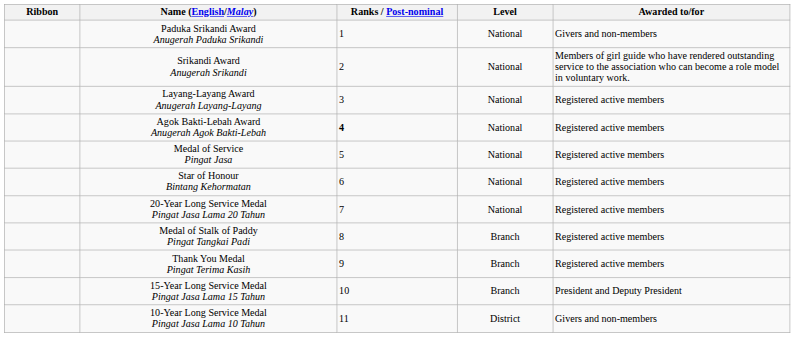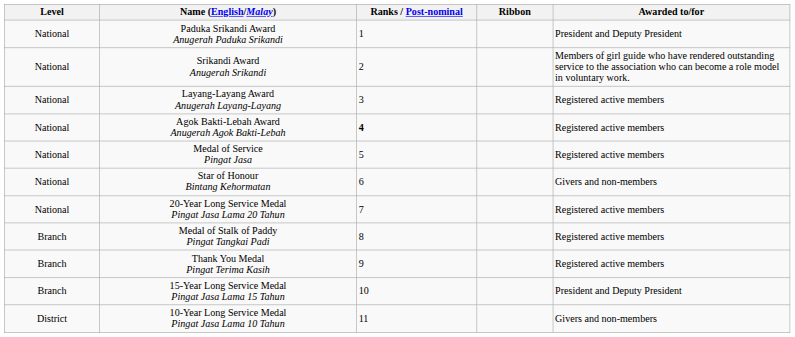 <table class="wikitable">
 <tr>
-<th style="width:113px;">Ribbon</th>
+<th style="width:9em;">Level</th>
 <th style="width:25em;">Name (<a href='#'>English</a>/<a href='#'><em>Malay</em></a>)</th>
 <th style="width:11.5em;">Ranks / <a href='#'>Post-nominal</a></th>
-<th style="width:9em;">Level</th>
+<th style="width:113px;">Ribbon</th>
 <th>Awarded to/for</th>
 </tr>
 <tr>
-<td align=center></td>
+<td align=center>National</td>
 <td align=center>Paduka Srikandi Award<br><em>Anugerah Paduka Srikandi</em></td>
 <td>1</td>
+<td align=center></td>
+<td>President and Deputy President</td>
+</tr>
+<tr>
 <td align=center>National</td>
+<td align=center>Srikandi Award<br><em>Anugerah Srikandi</em></td>
+<td>2</td>
+<td align=center></td>
+<td>Members of girl guide who have rendered outstanding service to the association who can become a role model in voluntary work.</td>
+</tr>
+<tr>
+<td align=center>National</td>
+<td align=center>Layang-Layang Award<br><em>Anugerah Layang-Layang</em></td>
+<td>3</td>
+<td align=center></td>
+<td>Registered active members</td>
+</tr>
+<tr>
+<td align=center>National</td>
+<td align=center>Agok Bakti-Lebah Award<br><em>Anugerah Agok Bakti-Lebah</em></td>
+<td><strong>4</strong></td>
+<td align=center></td>
+<td>Registered active members</td>
+</tr>
+<tr>
+<td align=center>National</td>
+<td align=center>Medal of Service<br><em>Pingat Jasa</em></td>
+<td>5</td>
+<td align=center></td>
+<td>Registered active members</td>
+</tr>
+<tr>
+<td align=center>National</td>
+<td align=center>Star of Honour<br><em>Bintang Kehormatan</em></td>
+<td>6</td>
+<td align=center></td>
 <td>Givers and non-members</td>
 </tr>
 <tr>
+<td align=center>National</td>
+<td align=center>20-Year Long Service Medal<br><em>Pingat Jasa Lama 20 Tahun</em></td>
+<td>7</td>
 <td align=center></td>
-<td align=center>Srikandi Award<br><em>Anugerah Srikandi</em></td>
-<td>2</td>
-<td align=center>National</td>
-<td>Members of girl guide who have rendered outstanding service to the association who can become a role model in voluntary work.</td>
-</tr>
-<tr>
-<td align=center></td>
-<td align=center>Layang-Layang Award<br><em>Anugerah Layang-Layang</em></td>
-<td>3</td>
-<td align=center>National</td>
 <td>Registered active members</td>
 </tr>
 <tr>
+<td align=center>Branch</td>
+<td align=center>Medal of Stalk of Paddy<br><em>Pingat Tangkai Padi</em></td>
+<td>8</td>
 <td align=center></td>
-<td align=center>Agok Bakti-Lebah Award<br><em>Anugerah Agok Bakti-Lebah</em></td>
-<td><strong>4</strong></td>
-<td align=center>National</td>
 <td>Registered active members</td>
 </tr>
 <tr>
+<td align=center>Branch</td>
+<td align=center>Thank You Medal<br><em>Pingat Terima Kasih</em></td>
+<td>9</td>
 <td align=center></td>
-<td align=center>Medal of Service<br><em>Pingat Jasa</em></td>
-<td>5</td>
-<td align=center>National</td>
 <td>Registered active members</td>
 </tr>
 <tr>
-<td align=center></td>
-<td align=center>Star of Honour<br><em>Bintang Kehormatan</em></td>
-<td>6</td>
-<td align=center>National</td>
-<td>Registered active members</td>
-</tr>
-<tr>
-<td align=center></td>
-<td align=center>20-Year Long Service Medal<br><em>Pingat Jasa Lama 20 Tahun</em></td>
-<td>7</td>
-<td align=center>National</td>
-<td>Registered active members</td>
-</tr>
-<tr>
-<td align=center></td>
-<td align=center>Medal of Stalk of Paddy<br><em>Pingat Tangkai Padi</em></td>
-<td>8</td>
 <td align=center>Branch</td>
-<td>Registered active members</td>
-</tr>
-<tr>
-<td align=center></td>
-<td align=center>Thank You Medal<br><em>Pingat Terima Kasih</em></td>
-<td>9</td>
-<td align=center>Branch</td>
-<td>Registered active members</td>
-</tr>
-<tr>
-<td align=center></td>
 <td align=center>15-Year Long Service Medal<br><em>Pingat Jasa Lama 15 Tahun</em></td>
 <td>10</td>
-<td align=center>Branch</td>
+<td align=center></td>
 <td>President and Deputy President</td>
 </tr>
 <tr>
-<td align=center></td>
+<td align=center>District</td>
 <td align=center>10-Year Long Service Medal<br><em>Pingat Jasa Lama 10 Tahun</em></td>
 <td>11</td>
-<td align=center>District</td>
+<td align=center></td>
 <td>Givers and non-members</td>
 </tr>
 </table>
